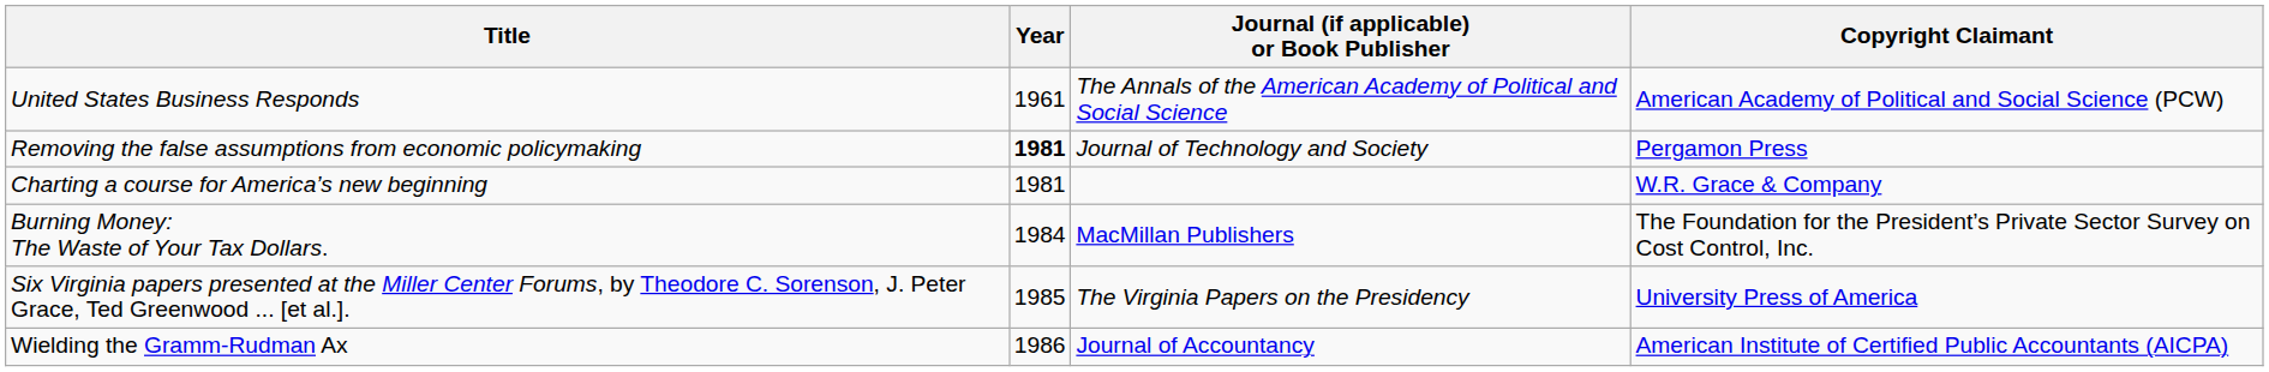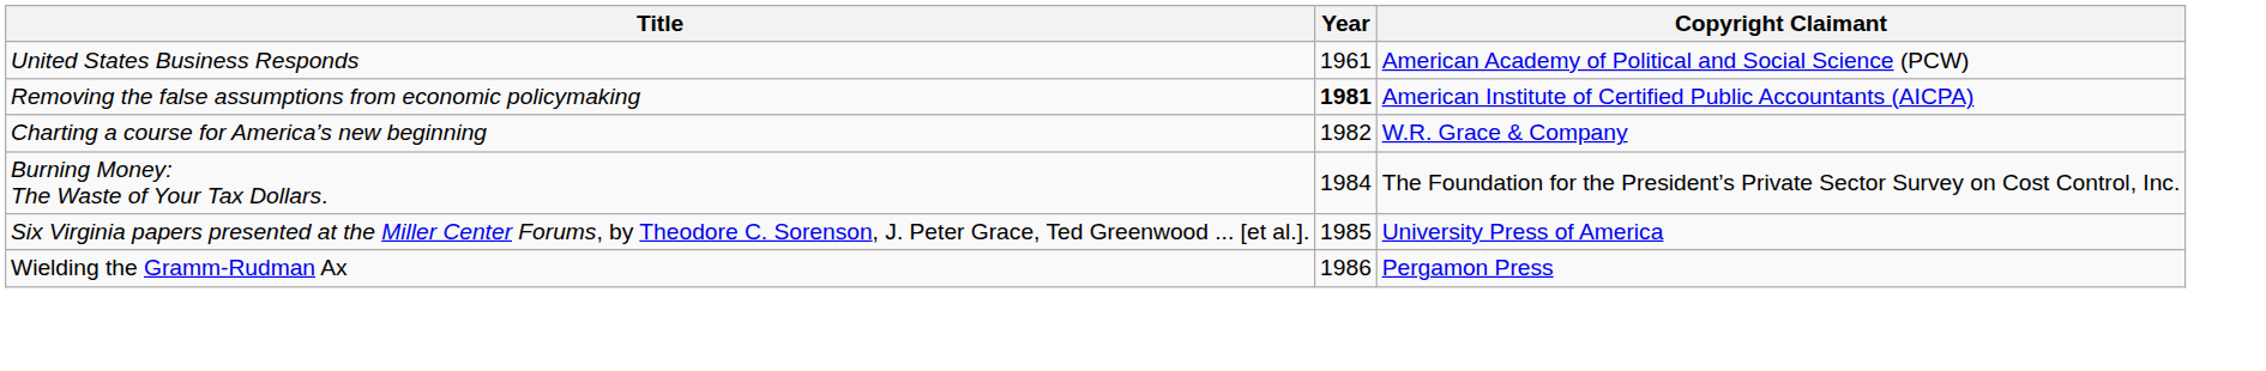 <table class="wikitable">
 <tr>
 <th>Title</th>
 <th>Year</th>
-<th>Journal (if applicable)<br>or Book Publisher</th>
 <th>Copyright Claimant</th>
 </tr>
 <tr>
 <td><em>United States Business Responds</em></td>
 <td>1961</td>
-<td><em>The Annals of the <a href='#'>American Academy of Political and Social Science</a></em></td>
 <td><a href='#'>American Academy of Political and Social Science</a> (PCW)</td>
 </tr>
 <tr>
 <td><em>Removing the false assumptions from economic policymaking</em></td>
 <td><strong>1981</strong></td>
-<td><em>Journal of Technology and Society</em></td>
-<td><a href='#'>Pergamon Press</a></td>
+<td><a href='#'>American Institute of Certified Public Accountants (AICPA)</a></td>
 </tr>
 <tr>
 <td><em>Charting a course for America’s new beginning</em></td>
-<td>1981</td>
-<td></td>
+<td>1982</td>
 <td><a href='#'>W.R. Grace & Company</a></td>
 </tr>
 <tr>
 <td><em>Burning Money:</em><br><em>The Waste of Your Tax Dollars</em>.</td>
 <td>1984</td>
-<td><a href='#'>MacMillan Publishers</a></td>
 <td>The Foundation for the President’s Private Sector Survey on Cost Control, Inc.</td>
 </tr>
 <tr>
 <td><em>Six Virginia papers presented at the <a href='#'>Miller Center</a> Forums</em>, by <a href='#'>Theodore C. Sorenson</a>, J. Peter Grace, Ted Greenwood ... [et al.].</td>
 <td>1985</td>
-<td><em>The Virginia Papers on the Presidency</em></td>
 <td><a href='#'>University Press of America</a></td>
 </tr>
 <tr>
 <td>Wielding the <a href='#'>Gramm-Rudman</a> Ax</td>
 <td>1986</td>
-<td><a href='#'>Journal of Accountancy</a></td>
-<td><a href='#'>American Institute of Certified Public Accountants (AICPA)</a></td>
+<td><a href='#'>Pergamon Press</a></td>
 </tr>
 </table>
